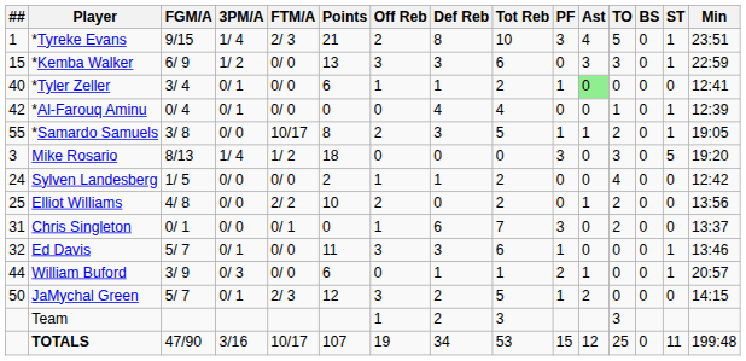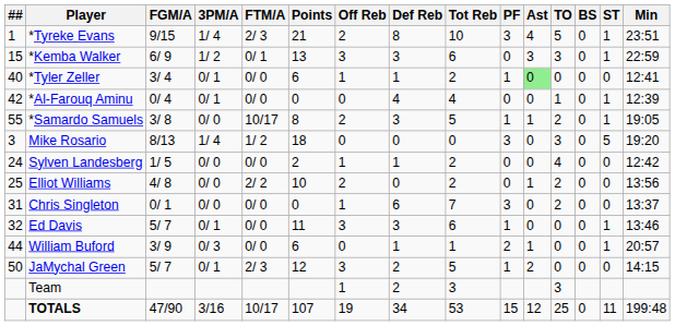 <table class="wikitable sortable">
 <tr>
 <th>##</th>
 <th>Player</th>
 <th>FGM/A</th>
 <th>3PM/A</th>
 <th>FTM/A</th>
 <th>Points</th>
 <th>Off Reb</th>
 <th>Def Reb</th>
 <th>Tot Reb</th>
 <th>PF</th>
 <th>Ast</th>
 <th>TO</th>
 <th>BS</th>
 <th>ST</th>
 <th>Min</th>
 </tr>
 <tr>
 <td>1</td>
 <td>*<a href='#'>Tyreke Evans</a></td>
 <td>9/15</td>
 <td>1/ 4</td>
 <td>2/ 3</td>
 <td>21</td>
 <td>2</td>
 <td>8</td>
 <td>10</td>
 <td>3</td>
 <td>4</td>
 <td>5</td>
 <td>0</td>
 <td>1</td>
 <td>23:51</td>
 </tr>
 <tr>
 <td>15</td>
 <td>*<a href='#'>Kemba Walker</a></td>
 <td>6/ 9</td>
 <td>1/ 2</td>
-<td>0/ 0</td>
+<td>0/ 1</td>
 <td>13</td>
 <td>3</td>
 <td>3</td>
 <td>6</td>
 <td>0</td>
 <td>3</td>
 <td>3</td>
 <td>0</td>
 <td>1</td>
 <td>22:59</td>
 </tr>
 <tr>
 <td>40</td>
 <td>*<a href='#'>Tyler Zeller</a></td>
 <td>3/ 4</td>
 <td>0/ 1</td>
 <td>0/ 0</td>
 <td>6</td>
 <td>1</td>
 <td>1</td>
 <td>2</td>
 <td>1</td>
 <td style="background: lightgreen;">0</td>
 <td>0</td>
 <td>0</td>
 <td>0</td>
 <td>12:41</td>
 </tr>
 <tr>
 <td>42</td>
 <td>*<a href='#'>Al-Farouq Aminu</a></td>
 <td>0/ 4</td>
 <td>0/ 1</td>
 <td>0/ 0</td>
 <td>0</td>
 <td>0</td>
 <td>4</td>
 <td>4</td>
 <td>0</td>
 <td>0</td>
 <td>1</td>
 <td>0</td>
 <td>1</td>
 <td>12:39</td>
 </tr>
 <tr>
 <td>55</td>
 <td>*<a href='#'>Samardo Samuels</a></td>
 <td>3/ 8</td>
 <td>0/ 0</td>
 <td>10/17</td>
 <td>8</td>
 <td>2</td>
 <td>3</td>
 <td>5</td>
 <td>1</td>
 <td>1</td>
 <td>2</td>
 <td>0</td>
 <td>1</td>
 <td>19:05</td>
 </tr>
 <tr>
 <td>3</td>
 <td><a href='#'>Mike Rosario</a></td>
 <td>8/13</td>
 <td>1/ 4</td>
 <td>1/ 2</td>
 <td>18</td>
 <td>0</td>
 <td>0</td>
 <td>0</td>
 <td>3</td>
 <td>0</td>
 <td>3</td>
 <td>0</td>
 <td>5</td>
 <td>19:20</td>
 </tr>
 <tr>
 <td>24</td>
 <td><a href='#'>Sylven Landesberg</a></td>
 <td>1/ 5</td>
 <td>0/ 0</td>
 <td>0/ 0</td>
 <td>2</td>
 <td>1</td>
 <td>1</td>
 <td>2</td>
 <td>0</td>
 <td>0</td>
 <td>4</td>
 <td>0</td>
 <td>0</td>
 <td>12:42</td>
 </tr>
 <tr>
 <td>25</td>
 <td><a href='#'>Elliot Williams</a></td>
 <td>4/ 8</td>
 <td>0/ 0</td>
 <td>2/ 2</td>
 <td>10</td>
 <td>2</td>
 <td>0</td>
 <td>2</td>
 <td>0</td>
 <td>1</td>
 <td>2</td>
 <td>0</td>
 <td>0</td>
 <td>13:56</td>
 </tr>
 <tr>
 <td>31</td>
 <td><a href='#'>Chris Singleton</a></td>
 <td>0/ 1</td>
 <td>0/ 0</td>
-<td>0/ 1</td>
+<td>0/ 0</td>
 <td>0</td>
 <td>1</td>
 <td>6</td>
 <td>7</td>
 <td>3</td>
 <td>0</td>
 <td>2</td>
 <td>0</td>
 <td>0</td>
 <td>13:37</td>
 </tr>
 <tr>
 <td>32</td>
 <td><a href='#'>Ed Davis</a></td>
 <td>5/ 7</td>
 <td>0/ 1</td>
 <td>0/ 0</td>
 <td>11</td>
 <td>3</td>
 <td>3</td>
 <td>6</td>
 <td>1</td>
 <td>0</td>
 <td>0</td>
 <td>0</td>
 <td>1</td>
 <td>13:46</td>
 </tr>
 <tr>
 <td>44</td>
 <td><a href='#'>William Buford</a></td>
 <td>3/ 9</td>
 <td>0/ 3</td>
 <td>0/ 0</td>
 <td>6</td>
 <td>0</td>
 <td>1</td>
 <td>1</td>
 <td>2</td>
 <td>1</td>
 <td>0</td>
 <td>0</td>
 <td>1</td>
 <td>20:57</td>
 </tr>
 <tr>
 <td>50</td>
 <td><a href='#'>JaMychal Green</a></td>
 <td>5/ 7</td>
 <td>0/ 1</td>
 <td>2/ 3</td>
 <td>12</td>
 <td>3</td>
 <td>2</td>
 <td>5</td>
 <td>1</td>
 <td>2</td>
 <td>0</td>
 <td>0</td>
 <td>0</td>
 <td>14:15</td>
 </tr>
 <tr>
 <td></td>
 <td>Team</td>
 <td></td>
 <td></td>
 <td></td>
 <td></td>
 <td>1</td>
 <td>2</td>
 <td>3</td>
 <td></td>
 <td></td>
 <td>3</td>
 <td></td>
 <td></td>
 <td></td>
 </tr>
 <tr>
 <td></td>
 <td><strong>TOTALS</strong></td>
 <td>47/90</td>
 <td>3/16</td>
 <td>10/17</td>
 <td>107</td>
 <td>19</td>
 <td>34</td>
 <td>53</td>
 <td>15</td>
 <td>12</td>
 <td>25</td>
 <td>0</td>
 <td>11</td>
 <td>199:48</td>
 </tr>
 </table>
